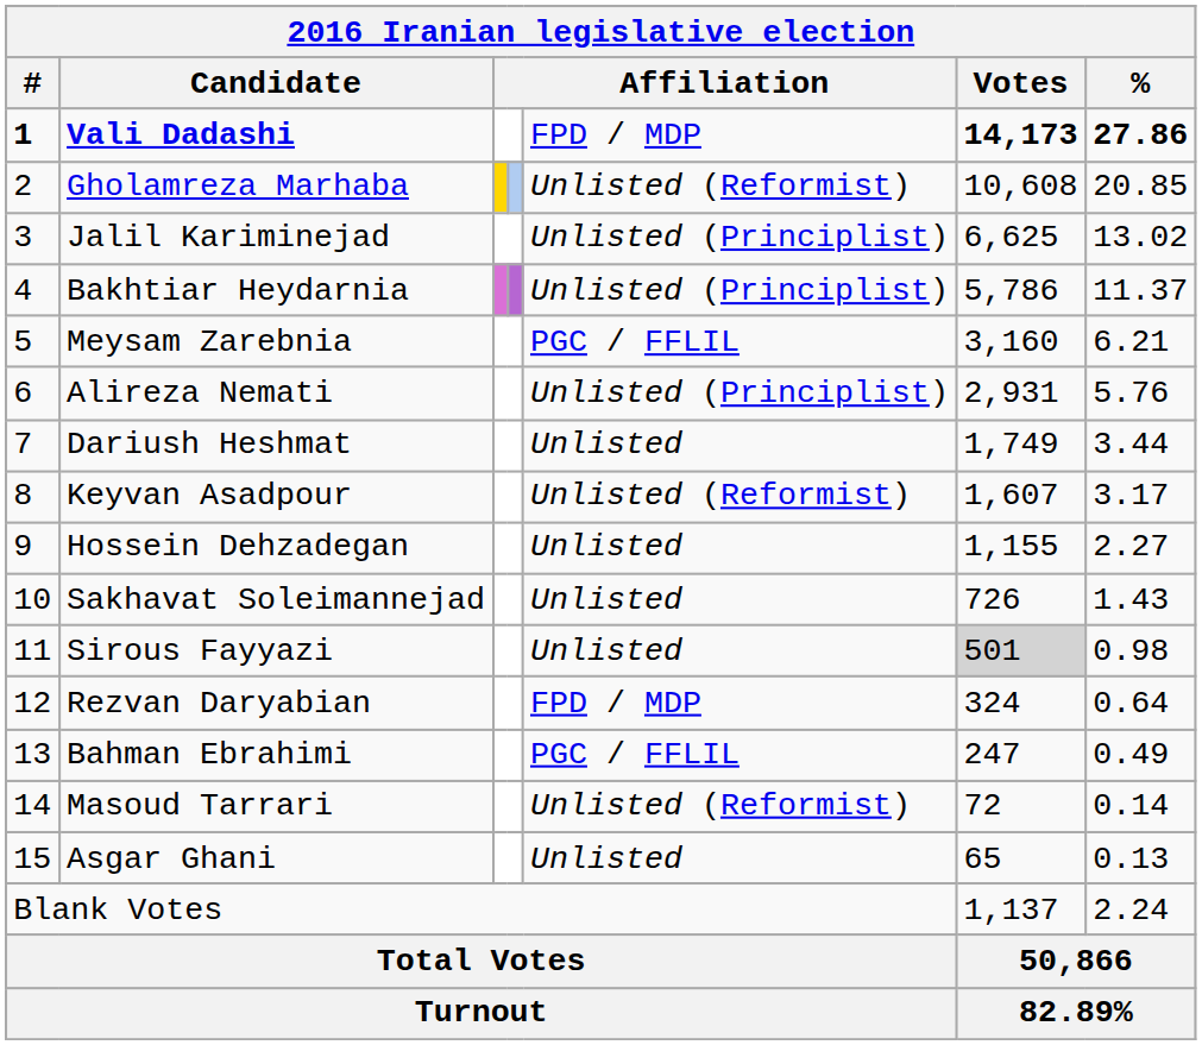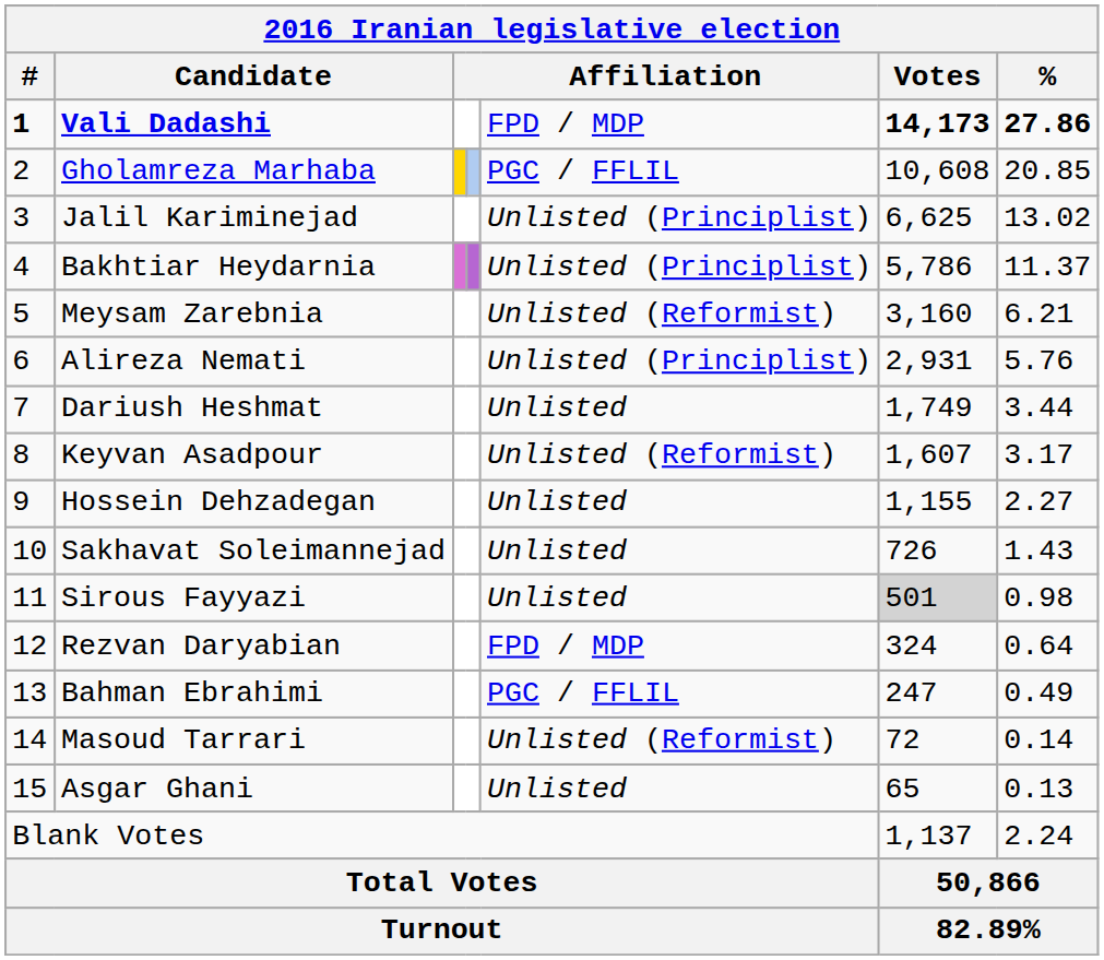 <table class="wikitable">
 <tr>
 <th colspan="7"><a href='#'>2016 Iranian legislative election</a></th>
 </tr>
 <tr>
 <th>#</th>
 <th>Candidate</th>
 <th colspan="3">Affiliation</th>
 <th>Votes</th>
 <th>%</th>
 </tr>
 <tr>
 <td><strong>1</strong></td>
 <td><strong><a href='#'>Vali Dadashi</a></strong></td>
 <td style="background:#FFFFFF" colspan="2"></td>
 <td><a href='#'>FPD</a> / <a href='#'>MDP</a></td>
 <td><strong>14,173</strong></td>
 <td><strong>27.86</strong></td>
 </tr>
 <tr>
 <td>2</td>
 <td><a href='#'>Gholamreza Marhaba</a></td>
 <td style="background:#ffd700"></td>
 <td style="background:#b0ccf1"></td>
-<td><em>Unlisted</em> (<a href='#'>Reformist</a>)</td>
+<td><a href='#'>PGC</a> / <a href='#'>FFLIL</a></td>
 <td>10,608</td>
 <td>20.85</td>
 </tr>
 <tr>
 <td>3</td>
 <td>Jalil Kariminejad</td>
 <td style="background:#FFFFFF" colspan="2"></td>
 <td><em>Unlisted</em> (<a href='#'>Principlist</a>)</td>
 <td>6,625</td>
 <td>13.02</td>
 </tr>
 <tr>
 <td>4</td>
 <td>Bakhtiar Heydarnia</td>
 <td style="background:#DA70D6"></td>
 <td style="background:#B666D2"></td>
 <td><em>Unlisted</em> (<a href='#'>Principlist</a>)</td>
 <td>5,786</td>
 <td>11.37</td>
 </tr>
 <tr>
 <td>5</td>
 <td>Meysam Zarebnia</td>
 <td style="background:#FFFFFF" colspan="2"></td>
-<td><a href='#'>PGC</a> / <a href='#'>FFLIL</a></td>
+<td><em>Unlisted</em> (<a href='#'>Reformist</a>)</td>
 <td>3,160</td>
 <td>6.21</td>
 </tr>
 <tr>
 <td>6</td>
 <td>Alireza Nemati</td>
 <td style="background:#FFFFFF" colspan="2"></td>
 <td><em>Unlisted</em> (<a href='#'>Principlist</a>)</td>
 <td>2,931</td>
 <td>5.76</td>
 </tr>
 <tr>
 <td>7</td>
 <td>Dariush Heshmat</td>
 <td style="background:#FFFFFF" colspan="2"></td>
 <td><em>Unlisted</em></td>
 <td>1,749</td>
 <td>3.44</td>
 </tr>
 <tr>
 <td>8</td>
 <td>Keyvan Asadpour</td>
 <td style="background:#FFFFFF" colspan="2"></td>
 <td><em>Unlisted</em> (<a href='#'>Reformist</a>)</td>
 <td>1,607</td>
 <td>3.17</td>
 </tr>
 <tr>
 <td>9</td>
 <td>Hossein Dehzadegan</td>
 <td style="background:#FFFFFF" colspan="2"></td>
 <td><em>Unlisted</em></td>
 <td>1,155</td>
 <td>2.27</td>
 </tr>
 <tr>
 <td>10</td>
 <td>Sakhavat Soleimannejad</td>
 <td style="background:#FFFFFF" colspan="2"></td>
 <td><em>Unlisted</em></td>
 <td>726</td>
 <td>1.43</td>
 </tr>
 <tr>
 <td>11</td>
 <td>Sirous Fayyazi</td>
 <td style="background:#FFFFFF" colspan="2"></td>
 <td><em>Unlisted</em></td>
 <td style="background: lightgrey;">501</td>
 <td>0.98</td>
 </tr>
 <tr>
 <td>12</td>
 <td>Rezvan Daryabian</td>
 <td style="background:#FFFFFF" colspan="2"></td>
 <td><a href='#'>FPD</a> / <a href='#'>MDP</a></td>
 <td>324</td>
 <td>0.64</td>
 </tr>
 <tr>
 <td>13</td>
 <td>Bahman Ebrahimi</td>
 <td style="background:#FFFFFF" colspan="2"></td>
 <td><a href='#'>PGC</a> / <a href='#'>FFLIL</a></td>
 <td>247</td>
 <td>0.49</td>
 </tr>
 <tr>
 <td>14</td>
 <td>Masoud Tarrari</td>
 <td style="background:#FFFFFF" colspan="2"></td>
 <td><em>Unlisted</em> (<a href='#'>Reformist</a>)</td>
 <td>72</td>
 <td>0.14</td>
 </tr>
 <tr>
 <td>15</td>
 <td>Asgar Ghani</td>
 <td style="background:#FFFFFF" colspan="2"></td>
 <td><em>Unlisted</em></td>
 <td>65</td>
 <td>0.13</td>
 </tr>
 <tr>
 <td colspan="5">Blank Votes</td>
 <td>1,137</td>
 <td>2.24</td>
 </tr>
 <tr>
 <th colspan="5">Total Votes</th>
 <th colspan="2">50,866</th>
 </tr>
 <tr>
 <th colspan="5">Turnout</th>
 <th colspan="2"> 82.89%</th>
 </tr>
 </table>
